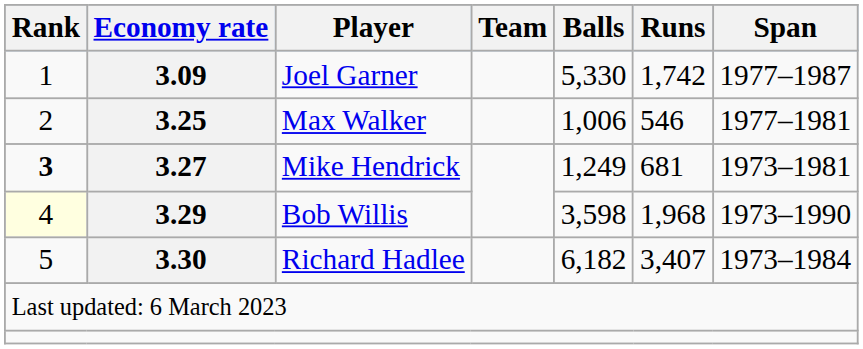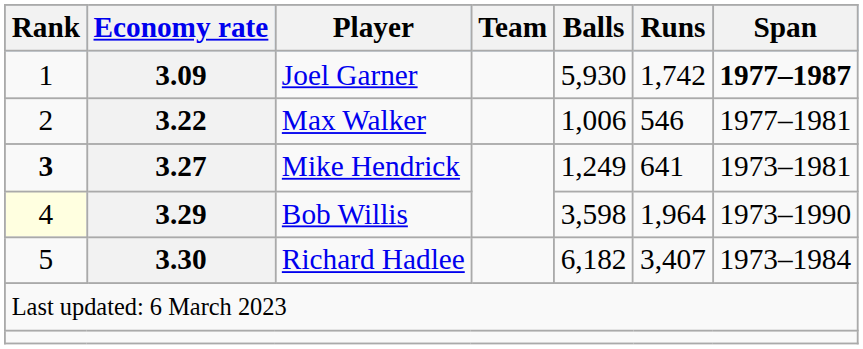 <table class="wikitable plainrowheaders sortable">
 <tr style="background:#9cf;">
 <th>Rank</th>
 <th><a href='#'>Economy rate</a></th>
 <th>Player</th>
 <th>Team</th>
 <th>Balls</th>
 <th>Runs</th>
 <th>Span</th>
 </tr>
 <tr>
 <td align=center>1</td>
 <th>3.09</th>
 <td><a href='#'>Joel Garner</a></td>
 <td></td>
-<td>5,330</td>
+<td>5,930</td>
 <td>1,742</td>
-<td>1977–1987</td>
+<td><strong>1977–1987</strong></td>
 </tr>
 <tr>
 <td align=center>2</td>
-<th>3.25</th>
+<th>3.22</th>
 <td><a href='#'>Max Walker</a></td>
 <td></td>
 <td>1,006</td>
 <td>546</td>
 <td>1977–1981</td>
 </tr>
 <tr>
 <td align=center><strong>3</strong></td>
 <th>3.27</th>
 <td><a href='#'>Mike Hendrick</a></td>
 <td rowspan=2></td>
 <td>1,249</td>
-<td>681</td>
+<td>641</td>
 <td>1973–1981</td>
 </tr>
 <tr>
 <td align=center style="background: lightyellow;">4</td>
 <th>3.29</th>
 <td><a href='#'>Bob Willis</a></td>
 <td>3,598</td>
-<td>1,968</td>
+<td>1,964</td>
 <td>1973–1990</td>
 </tr>
 <tr>
 <td align=center>5</td>
 <th>3.30</th>
 <td><a href='#'>Richard Hadlee</a></td>
 <td></td>
 <td>6,182</td>
 <td>3,407</td>
 <td>1973–1984</td>
 </tr>
 <tr class=sortbottom>
 <td colspan="7"><small>Last updated: 6 March 2023</small></td>
 </tr>
 <tr>
 <td colspan="7"></td>
 </tr>
 </table>
